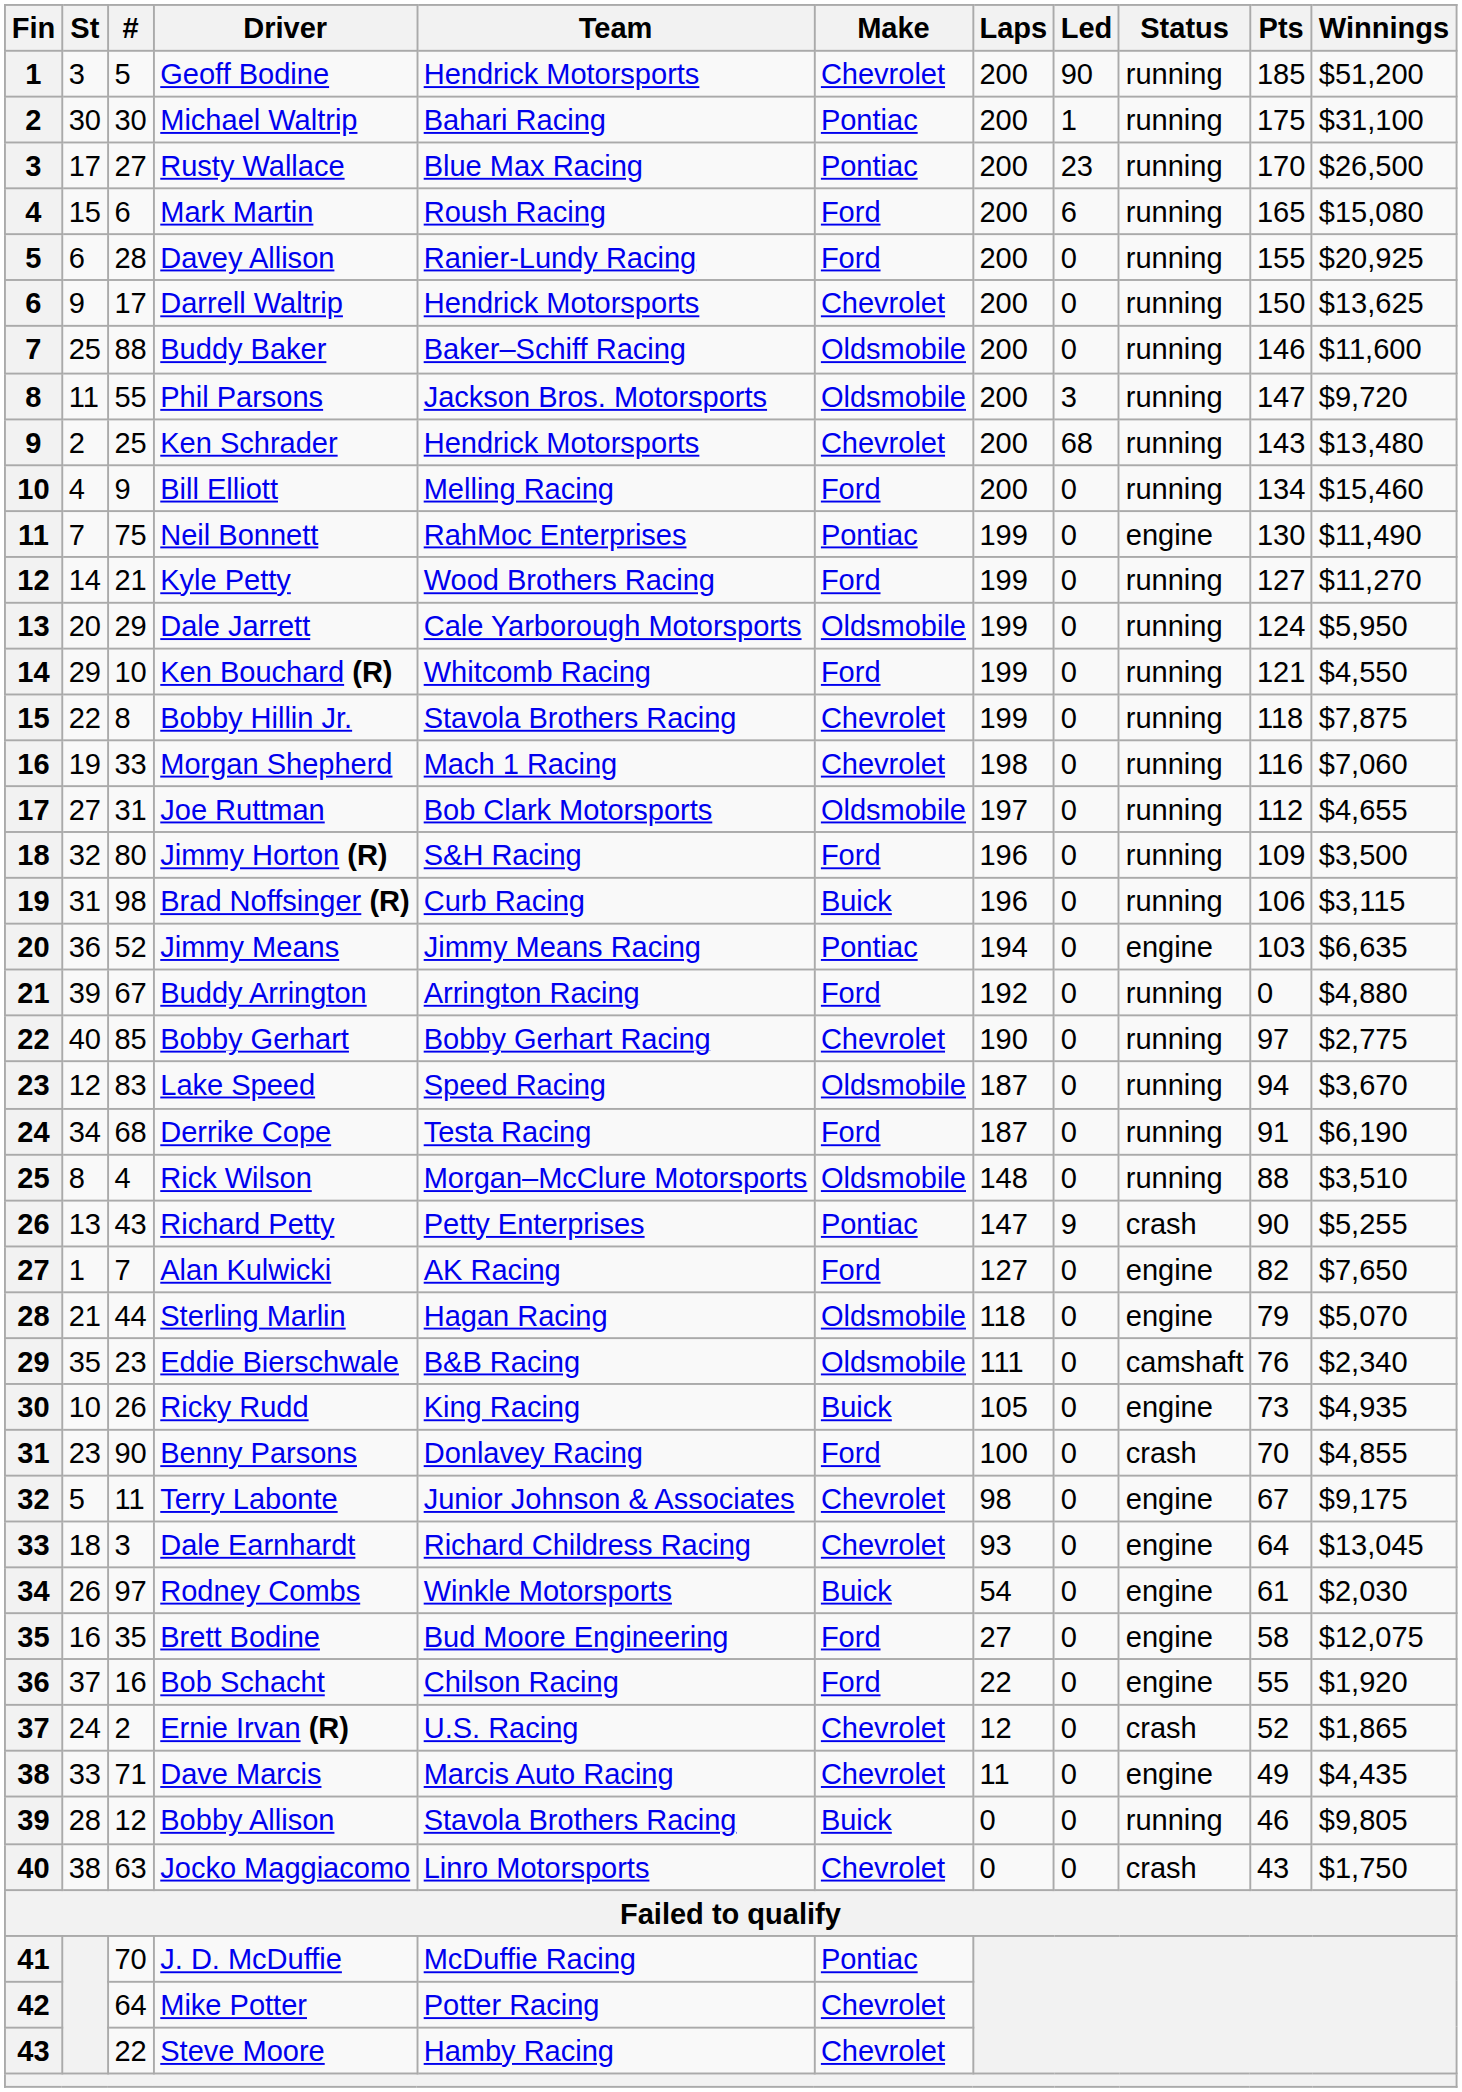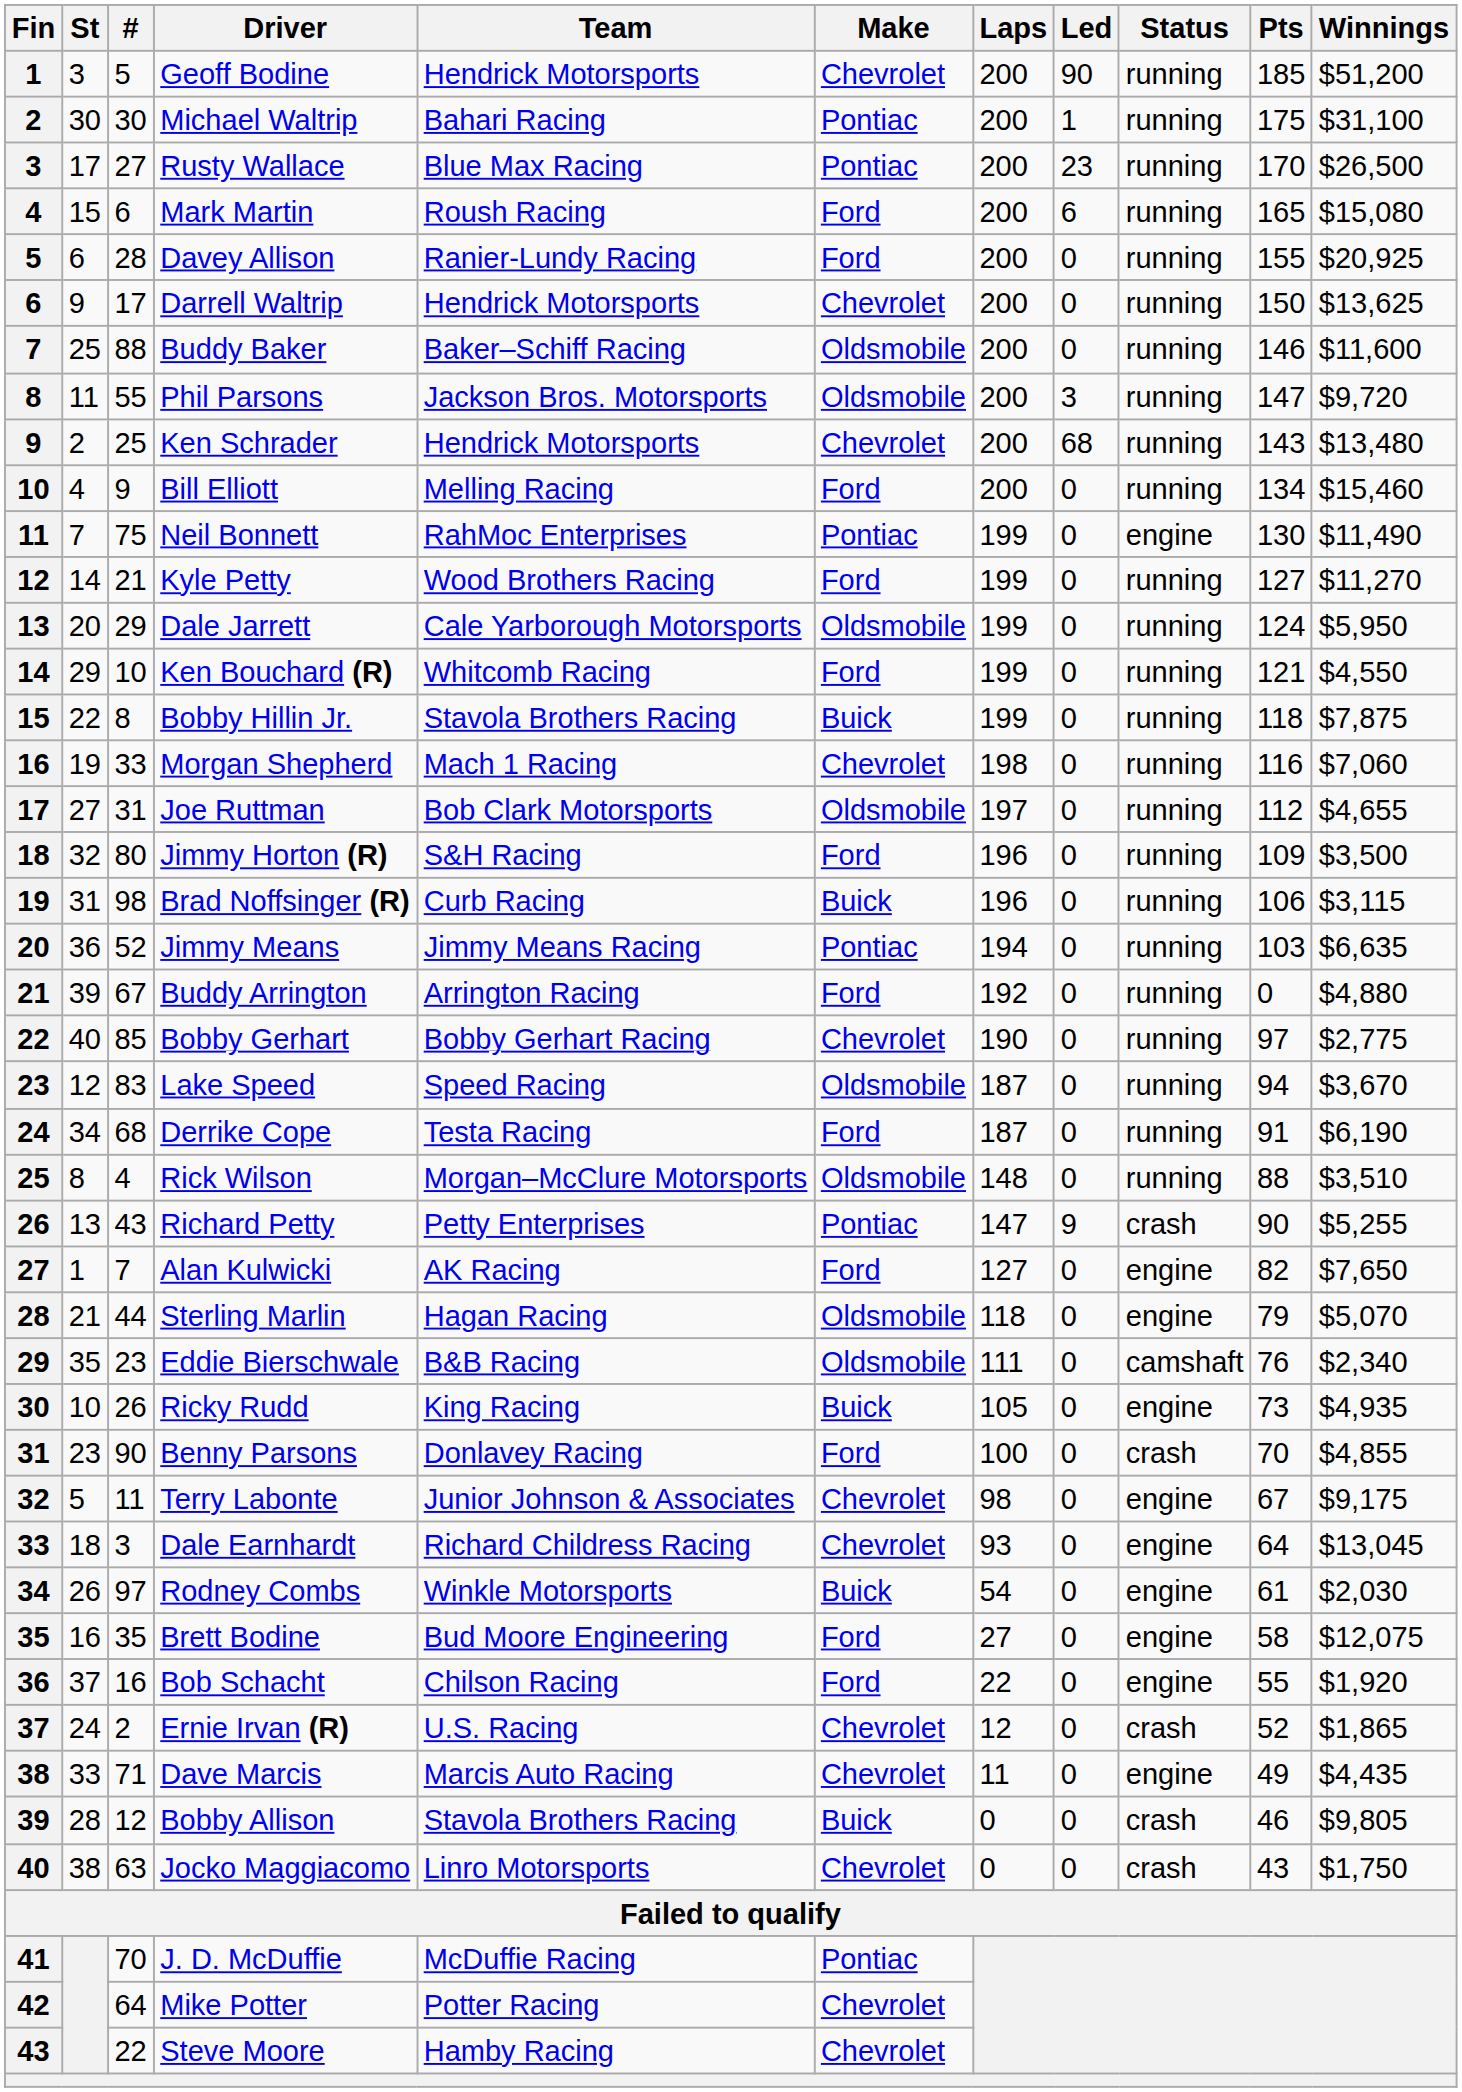 <table class="wikitable" style="font-size:95%">
 <tr>
 <th>Fin</th>
 <th>St</th>
 <th>#</th>
 <th>Driver</th>
 <th>Team</th>
 <th>Make</th>
 <th>Laps</th>
 <th>Led</th>
 <th>Status</th>
 <th>Pts</th>
 <th>Winnings</th>
 </tr>
 <tr>
 <th>1</th>
 <td>3</td>
 <td>5</td>
 <td><a href='#'>Geoff Bodine</a></td>
 <td><a href='#'>Hendrick Motorsports</a></td>
 <td><a href='#'>Chevrolet</a></td>
 <td>200</td>
 <td>90</td>
 <td>running</td>
 <td>185</td>
 <td>$51,200</td>
 </tr>
 <tr>
 <th>2</th>
 <td>30</td>
 <td>30</td>
 <td><a href='#'>Michael Waltrip</a></td>
 <td><a href='#'>Bahari Racing</a></td>
 <td><a href='#'>Pontiac</a></td>
 <td>200</td>
 <td>1</td>
 <td>running</td>
 <td>175</td>
 <td>$31,100</td>
 </tr>
 <tr>
 <th>3</th>
 <td>17</td>
 <td>27</td>
 <td><a href='#'>Rusty Wallace</a></td>
 <td><a href='#'>Blue Max Racing</a></td>
 <td><a href='#'>Pontiac</a></td>
 <td>200</td>
 <td>23</td>
 <td>running</td>
 <td>170</td>
 <td>$26,500</td>
 </tr>
 <tr>
 <th>4</th>
 <td>15</td>
 <td>6</td>
 <td><a href='#'>Mark Martin</a></td>
 <td><a href='#'>Roush Racing</a></td>
 <td><a href='#'>Ford</a></td>
 <td>200</td>
 <td>6</td>
 <td>running</td>
 <td>165</td>
 <td>$15,080</td>
 </tr>
 <tr>
 <th>5</th>
 <td>6</td>
 <td>28</td>
 <td><a href='#'>Davey Allison</a></td>
 <td><a href='#'>Ranier-Lundy Racing</a></td>
 <td><a href='#'>Ford</a></td>
 <td>200</td>
 <td>0</td>
 <td>running</td>
 <td>155</td>
 <td>$20,925</td>
 </tr>
 <tr>
 <th>6</th>
 <td>9</td>
 <td>17</td>
 <td><a href='#'>Darrell Waltrip</a></td>
 <td><a href='#'>Hendrick Motorsports</a></td>
 <td><a href='#'>Chevrolet</a></td>
 <td>200</td>
 <td>0</td>
 <td>running</td>
 <td>150</td>
 <td>$13,625</td>
 </tr>
 <tr>
 <th>7</th>
 <td>25</td>
 <td>88</td>
 <td><a href='#'>Buddy Baker</a></td>
 <td><a href='#'>Baker–Schiff Racing</a></td>
 <td><a href='#'>Oldsmobile</a></td>
 <td>200</td>
 <td>0</td>
 <td>running</td>
 <td>146</td>
 <td>$11,600</td>
 </tr>
 <tr>
 <th>8</th>
 <td>11</td>
 <td>55</td>
 <td><a href='#'>Phil Parsons</a></td>
 <td><a href='#'>Jackson Bros. Motorsports</a></td>
 <td><a href='#'>Oldsmobile</a></td>
 <td>200</td>
 <td>3</td>
 <td>running</td>
 <td>147</td>
 <td>$9,720</td>
 </tr>
 <tr>
 <th>9</th>
 <td>2</td>
 <td>25</td>
 <td><a href='#'>Ken Schrader</a></td>
 <td><a href='#'>Hendrick Motorsports</a></td>
 <td><a href='#'>Chevrolet</a></td>
 <td>200</td>
 <td>68</td>
 <td>running</td>
 <td>143</td>
 <td>$13,480</td>
 </tr>
 <tr>
 <th>10</th>
 <td>4</td>
 <td>9</td>
 <td><a href='#'>Bill Elliott</a></td>
 <td><a href='#'>Melling Racing</a></td>
 <td><a href='#'>Ford</a></td>
 <td>200</td>
 <td>0</td>
 <td>running</td>
 <td>134</td>
 <td>$15,460</td>
 </tr>
 <tr>
 <th>11</th>
 <td>7</td>
 <td>75</td>
 <td><a href='#'>Neil Bonnett</a></td>
 <td><a href='#'>RahMoc Enterprises</a></td>
 <td><a href='#'>Pontiac</a></td>
 <td>199</td>
 <td>0</td>
 <td>engine</td>
 <td>130</td>
 <td>$11,490</td>
 </tr>
 <tr>
 <th>12</th>
 <td>14</td>
 <td>21</td>
 <td><a href='#'>Kyle Petty</a></td>
 <td><a href='#'>Wood Brothers Racing</a></td>
 <td><a href='#'>Ford</a></td>
 <td>199</td>
 <td>0</td>
 <td>running</td>
 <td>127</td>
 <td>$11,270</td>
 </tr>
 <tr>
 <th>13</th>
 <td>20</td>
 <td>29</td>
 <td><a href='#'>Dale Jarrett</a></td>
 <td><a href='#'>Cale Yarborough Motorsports</a></td>
 <td><a href='#'>Oldsmobile</a></td>
 <td>199</td>
 <td>0</td>
 <td>running</td>
 <td>124</td>
 <td>$5,950</td>
 </tr>
 <tr>
 <th>14</th>
 <td>29</td>
 <td>10</td>
 <td><a href='#'>Ken Bouchard</a> <strong>(R)</strong></td>
 <td><a href='#'>Whitcomb Racing</a></td>
 <td><a href='#'>Ford</a></td>
 <td>199</td>
 <td>0</td>
 <td>running</td>
 <td>121</td>
 <td>$4,550</td>
 </tr>
 <tr>
 <th>15</th>
 <td>22</td>
 <td>8</td>
 <td><a href='#'>Bobby Hillin Jr.</a></td>
 <td><a href='#'>Stavola Brothers Racing</a></td>
-<td><a href='#'>Chevrolet</a></td>
+<td><a href='#'>Buick</a></td>
 <td>199</td>
 <td>0</td>
 <td>running</td>
 <td>118</td>
 <td>$7,875</td>
 </tr>
 <tr>
 <th>16</th>
 <td>19</td>
 <td>33</td>
 <td><a href='#'>Morgan Shepherd</a></td>
 <td><a href='#'>Mach 1 Racing</a></td>
 <td><a href='#'>Chevrolet</a></td>
 <td>198</td>
 <td>0</td>
 <td>running</td>
 <td>116</td>
 <td>$7,060</td>
 </tr>
 <tr>
 <th>17</th>
 <td>27</td>
 <td>31</td>
 <td><a href='#'>Joe Ruttman</a></td>
 <td><a href='#'>Bob Clark Motorsports</a></td>
 <td><a href='#'>Oldsmobile</a></td>
 <td>197</td>
 <td>0</td>
 <td>running</td>
 <td>112</td>
 <td>$4,655</td>
 </tr>
 <tr>
 <th>18</th>
 <td>32</td>
 <td>80</td>
 <td><a href='#'>Jimmy Horton</a> <strong>(R)</strong></td>
 <td><a href='#'>S&H Racing</a></td>
 <td><a href='#'>Ford</a></td>
 <td>196</td>
 <td>0</td>
 <td>running</td>
 <td>109</td>
 <td>$3,500</td>
 </tr>
 <tr>
 <th>19</th>
 <td>31</td>
 <td>98</td>
 <td><a href='#'>Brad Noffsinger</a> <strong>(R)</strong></td>
 <td><a href='#'>Curb Racing</a></td>
 <td><a href='#'>Buick</a></td>
 <td>196</td>
 <td>0</td>
 <td>running</td>
 <td>106</td>
 <td>$3,115</td>
 </tr>
 <tr>
 <th>20</th>
 <td>36</td>
 <td>52</td>
 <td><a href='#'>Jimmy Means</a></td>
 <td><a href='#'>Jimmy Means Racing</a></td>
 <td><a href='#'>Pontiac</a></td>
 <td>194</td>
 <td>0</td>
-<td>engine</td>
+<td>running</td>
 <td>103</td>
 <td>$6,635</td>
 </tr>
 <tr>
 <th>21</th>
 <td>39</td>
 <td>67</td>
 <td><a href='#'>Buddy Arrington</a></td>
 <td><a href='#'>Arrington Racing</a></td>
 <td><a href='#'>Ford</a></td>
 <td>192</td>
 <td>0</td>
 <td>running</td>
 <td>0</td>
 <td>$4,880</td>
 </tr>
 <tr>
 <th>22</th>
 <td>40</td>
 <td>85</td>
 <td><a href='#'>Bobby Gerhart</a></td>
 <td><a href='#'>Bobby Gerhart Racing</a></td>
 <td><a href='#'>Chevrolet</a></td>
 <td>190</td>
 <td>0</td>
 <td>running</td>
 <td>97</td>
 <td>$2,775</td>
 </tr>
 <tr>
 <th>23</th>
 <td>12</td>
 <td>83</td>
 <td><a href='#'>Lake Speed</a></td>
 <td><a href='#'>Speed Racing</a></td>
 <td><a href='#'>Oldsmobile</a></td>
 <td>187</td>
 <td>0</td>
 <td>running</td>
 <td>94</td>
 <td>$3,670</td>
 </tr>
 <tr>
 <th>24</th>
 <td>34</td>
 <td>68</td>
 <td><a href='#'>Derrike Cope</a></td>
 <td><a href='#'>Testa Racing</a></td>
 <td><a href='#'>Ford</a></td>
 <td>187</td>
 <td>0</td>
 <td>running</td>
 <td>91</td>
 <td>$6,190</td>
 </tr>
 <tr>
 <th>25</th>
 <td>8</td>
 <td>4</td>
 <td><a href='#'>Rick Wilson</a></td>
 <td><a href='#'>Morgan–McClure Motorsports</a></td>
 <td><a href='#'>Oldsmobile</a></td>
 <td>148</td>
 <td>0</td>
 <td>running</td>
 <td>88</td>
 <td>$3,510</td>
 </tr>
 <tr>
 <th>26</th>
 <td>13</td>
 <td>43</td>
 <td><a href='#'>Richard Petty</a></td>
 <td><a href='#'>Petty Enterprises</a></td>
 <td><a href='#'>Pontiac</a></td>
 <td>147</td>
 <td>9</td>
 <td>crash</td>
 <td>90</td>
 <td>$5,255</td>
 </tr>
 <tr>
 <th>27</th>
 <td>1</td>
 <td>7</td>
 <td><a href='#'>Alan Kulwicki</a></td>
 <td><a href='#'>AK Racing</a></td>
 <td><a href='#'>Ford</a></td>
 <td>127</td>
 <td>0</td>
 <td>engine</td>
 <td>82</td>
 <td>$7,650</td>
 </tr>
 <tr>
 <th>28</th>
 <td>21</td>
 <td>44</td>
 <td><a href='#'>Sterling Marlin</a></td>
 <td><a href='#'>Hagan Racing</a></td>
 <td><a href='#'>Oldsmobile</a></td>
 <td>118</td>
 <td>0</td>
 <td>engine</td>
 <td>79</td>
 <td>$5,070</td>
 </tr>
 <tr>
 <th>29</th>
 <td>35</td>
 <td>23</td>
 <td><a href='#'>Eddie Bierschwale</a></td>
 <td><a href='#'>B&B Racing</a></td>
 <td><a href='#'>Oldsmobile</a></td>
 <td>111</td>
 <td>0</td>
 <td>camshaft</td>
 <td>76</td>
 <td>$2,340</td>
 </tr>
 <tr>
 <th>30</th>
 <td>10</td>
 <td>26</td>
 <td><a href='#'>Ricky Rudd</a></td>
 <td><a href='#'>King Racing</a></td>
 <td><a href='#'>Buick</a></td>
 <td>105</td>
 <td>0</td>
 <td>engine</td>
 <td>73</td>
 <td>$4,935</td>
 </tr>
 <tr>
 <th>31</th>
 <td>23</td>
 <td>90</td>
 <td><a href='#'>Benny Parsons</a></td>
 <td><a href='#'>Donlavey Racing</a></td>
 <td><a href='#'>Ford</a></td>
 <td>100</td>
 <td>0</td>
 <td>crash</td>
 <td>70</td>
 <td>$4,855</td>
 </tr>
 <tr>
 <th>32</th>
 <td>5</td>
 <td>11</td>
 <td><a href='#'>Terry Labonte</a></td>
 <td><a href='#'>Junior Johnson & Associates</a></td>
 <td><a href='#'>Chevrolet</a></td>
 <td>98</td>
 <td>0</td>
 <td>engine</td>
 <td>67</td>
 <td>$9,175</td>
 </tr>
 <tr>
 <th>33</th>
 <td>18</td>
 <td>3</td>
 <td><a href='#'>Dale Earnhardt</a></td>
 <td><a href='#'>Richard Childress Racing</a></td>
 <td><a href='#'>Chevrolet</a></td>
 <td>93</td>
 <td>0</td>
 <td>engine</td>
 <td>64</td>
 <td>$13,045</td>
 </tr>
 <tr>
 <th>34</th>
 <td>26</td>
 <td>97</td>
 <td><a href='#'>Rodney Combs</a></td>
 <td><a href='#'>Winkle Motorsports</a></td>
 <td><a href='#'>Buick</a></td>
 <td>54</td>
 <td>0</td>
 <td>engine</td>
 <td>61</td>
 <td>$2,030</td>
 </tr>
 <tr>
 <th>35</th>
 <td>16</td>
 <td>35</td>
 <td><a href='#'>Brett Bodine</a></td>
 <td><a href='#'>Bud Moore Engineering</a></td>
 <td><a href='#'>Ford</a></td>
 <td>27</td>
 <td>0</td>
 <td>engine</td>
 <td>58</td>
 <td>$12,075</td>
 </tr>
 <tr>
 <th>36</th>
 <td>37</td>
 <td>16</td>
 <td><a href='#'>Bob Schacht</a></td>
 <td><a href='#'>Chilson Racing</a></td>
 <td><a href='#'>Ford</a></td>
 <td>22</td>
 <td>0</td>
 <td>engine</td>
 <td>55</td>
 <td>$1,920</td>
 </tr>
 <tr>
 <th>37</th>
 <td>24</td>
 <td>2</td>
 <td><a href='#'>Ernie Irvan</a> <strong>(R)</strong></td>
 <td><a href='#'>U.S. Racing</a></td>
 <td><a href='#'>Chevrolet</a></td>
 <td>12</td>
 <td>0</td>
 <td>crash</td>
 <td>52</td>
 <td>$1,865</td>
 </tr>
 <tr>
 <th>38</th>
 <td>33</td>
 <td>71</td>
 <td><a href='#'>Dave Marcis</a></td>
 <td><a href='#'>Marcis Auto Racing</a></td>
 <td><a href='#'>Chevrolet</a></td>
 <td>11</td>
 <td>0</td>
 <td>engine</td>
 <td>49</td>
 <td>$4,435</td>
 </tr>
 <tr>
 <th>39</th>
 <td>28</td>
 <td>12</td>
 <td><a href='#'>Bobby Allison</a></td>
 <td><a href='#'>Stavola Brothers Racing</a></td>
 <td><a href='#'>Buick</a></td>
 <td>0</td>
 <td>0</td>
-<td>running</td>
+<td>crash</td>
 <td>46</td>
 <td>$9,805</td>
 </tr>
 <tr>
 <th>40</th>
 <td>38</td>
 <td>63</td>
 <td><a href='#'>Jocko Maggiacomo</a></td>
 <td><a href='#'>Linro Motorsports</a></td>
 <td><a href='#'>Chevrolet</a></td>
 <td>0</td>
 <td>0</td>
 <td>crash</td>
 <td>43</td>
 <td>$1,750</td>
 </tr>
 <tr>
 <th colspan="11">Failed to qualify</th>
 </tr>
 <tr>
 <th>41</th>
 <th rowspan="3"></th>
 <td>70</td>
 <td><a href='#'>J. D. McDuffie</a></td>
 <td><a href='#'>McDuffie Racing</a></td>
 <td><a href='#'>Pontiac</a></td>
 <th colspan="5" rowspan="3"></th>
 </tr>
 <tr>
 <th>42</th>
 <td>64</td>
 <td><a href='#'>Mike Potter</a></td>
 <td><a href='#'>Potter Racing</a></td>
 <td><a href='#'>Chevrolet</a></td>
 </tr>
 <tr>
 <th>43</th>
 <td>22</td>
 <td><a href='#'>Steve Moore</a></td>
 <td><a href='#'>Hamby Racing</a></td>
 <td><a href='#'>Chevrolet</a></td>
 </tr>
 <tr>
 <th colspan="11"></th>
 </tr>
 </table>
